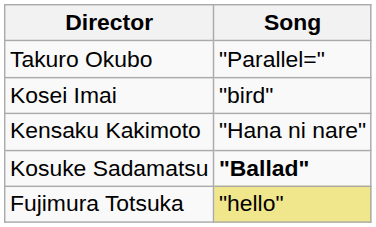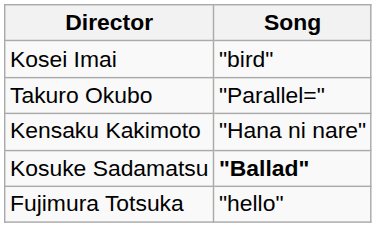 <table class="wikitable">
 <tr>
 <th>Director</th>
 <th>Song</th>
 </tr>
 <tr>
+<td>Kosei Imai</td>
+<td>"bird"</td>
+</tr>
+<tr>
 <td>Takuro Okubo</td>
 <td>"Parallel="</td>
-</tr>
-<tr>
-<td>Kosei Imai</td>
-<td>"bird"</td>
 </tr>
 <tr>
 <td>Kensaku Kakimoto</td>
 <td>"Hana ni nare"</td>
 </tr>
 <tr>
 <td>Kosuke Sadamatsu</td>
 <td><strong>"Ballad"</strong></td>
 </tr>
 <tr>
 <td>Fujimura Totsuka</td>
-<td style="background: khaki;">"hello"</td>
+<td>"hello"</td>
 </tr>
 </table>
